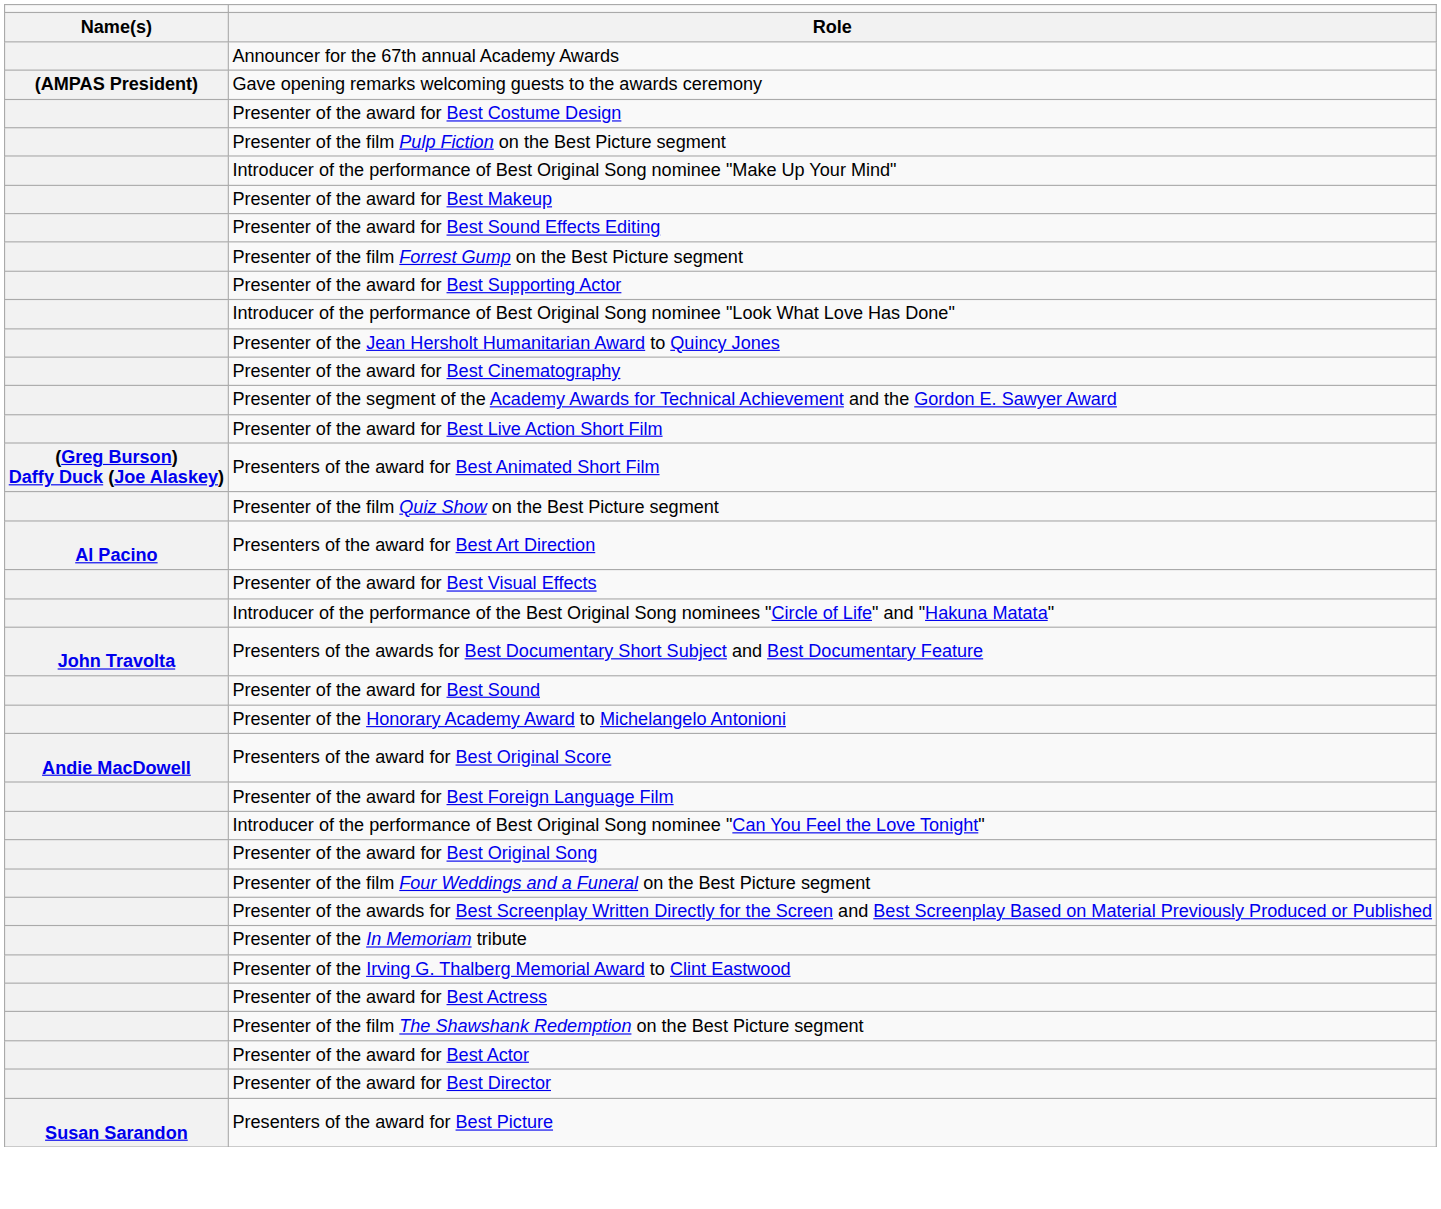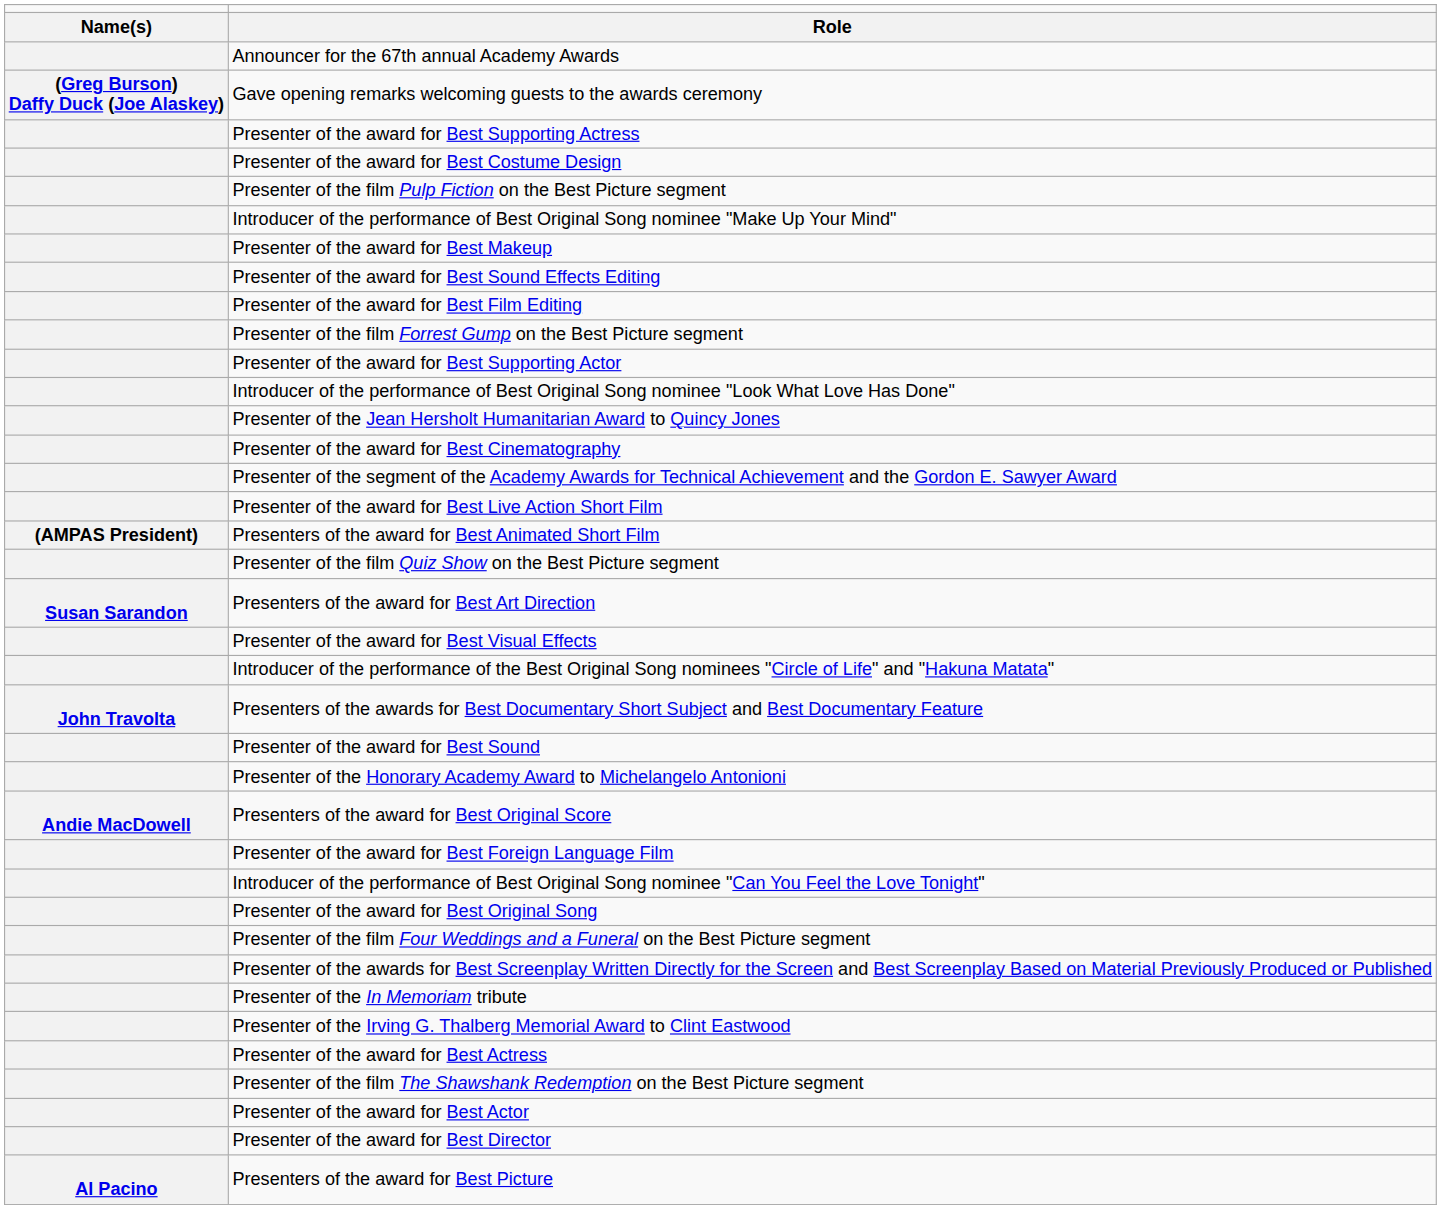 <table class="wikitable sortable">
 <tr>
 <td></td>
 </tr>
 <tr>
 <th scope="col">Name(s)</th>
 <th scope="col">Role</th>
 </tr>
 <tr>
 <th scope="row"></th>
 <td>Announcer for the 67th annual Academy Awards</td>
 </tr>
 <tr>
-<th scope="row"> (AMPAS President)</th>
+<th scope="row"> (<a href='#'>Greg Burson</a>) <br><a href='#'>Daffy Duck</a> (<a href='#'>Joe Alaskey</a>)</th>
 <td>Gave opening remarks welcoming guests to the awards ceremony</td>
+</tr>
+<tr>
+<th scope="row"></th>
+<td>Presenter of the award for <a href='#'>Best Supporting Actress</a></td>
 </tr>
 <tr>
 <th scope="row"></th>
 <td>Presenter of the award for <a href='#'>Best Costume Design</a></td>
 </tr>
 <tr>
 <th scope="row"></th>
 <td>Presenter of the film <em><a href='#'>Pulp Fiction</a></em> on the Best Picture segment</td>
 </tr>
 <tr>
 <th scope="row"></th>
 <td>Introducer of the performance of Best Original Song nominee "Make Up Your Mind"</td>
 </tr>
 <tr>
 <th scope="row"></th>
 <td>Presenter of the award for <a href='#'>Best Makeup</a></td>
 </tr>
 <tr>
 <th scope="row"></th>
 <td>Presenter of the award for <a href='#'>Best Sound Effects Editing</a></td>
+</tr>
+<tr>
+<th scope="row"></th>
+<td>Presenter of the award for <a href='#'>Best Film Editing</a></td>
 </tr>
 <tr>
 <th scope="row"></th>
 <td>Presenter of the film <em><a href='#'>Forrest Gump</a></em> on the Best Picture segment</td>
 </tr>
 <tr>
 <th scope="row"></th>
 <td>Presenter of the award for <a href='#'>Best Supporting Actor</a></td>
 </tr>
 <tr>
 <th scope="row"></th>
 <td>Introducer of the performance of Best Original Song nominee "Look What Love Has Done"</td>
 </tr>
 <tr>
 <th scope="row"></th>
 <td>Presenter of the <a href='#'>Jean Hersholt Humanitarian Award</a> to <a href='#'>Quincy Jones</a></td>
 </tr>
 <tr>
 <th scope="row"></th>
 <td>Presenter of the award for <a href='#'>Best Cinematography</a></td>
 </tr>
 <tr>
 <th scope="row"></th>
 <td>Presenter of the segment of the <a href='#'>Academy Awards for Technical Achievement</a> and the <a href='#'>Gordon E. Sawyer Award</a></td>
 </tr>
 <tr>
 <th scope="row"></th>
 <td>Presenter of the award for <a href='#'>Best Live Action Short Film</a></td>
 </tr>
 <tr>
-<th scope="row"> (<a href='#'>Greg Burson</a>) <br><a href='#'>Daffy Duck</a> (<a href='#'>Joe Alaskey</a>)</th>
+<th scope="row"> (AMPAS President)</th>
 <td>Presenters of the award for <a href='#'>Best Animated Short Film</a></td>
 </tr>
 <tr>
 <th scope="row"></th>
 <td>Presenter of the film <em><a href='#'>Quiz Show</a></em> on the Best Picture segment</td>
 </tr>
 <tr>
-<th scope="row"><br><a href='#'>Al Pacino</a></th>
+<th scope="row"><br><a href='#'>Susan Sarandon</a></th>
 <td>Presenters of the award for <a href='#'>Best Art Direction</a></td>
 </tr>
 <tr>
 <th scope="row"></th>
 <td>Presenter of the award for <a href='#'>Best Visual Effects</a></td>
 </tr>
 <tr>
 <th scope="row"></th>
 <td>Introducer of the performance of the Best Original Song nominees "<a href='#'>Circle of Life</a>" and "<a href='#'>Hakuna Matata</a>"</td>
 </tr>
 <tr>
 <th scope="row"><br><a href='#'>John Travolta</a></th>
 <td>Presenters of the awards for <a href='#'>Best Documentary Short Subject</a> and <a href='#'>Best Documentary Feature</a></td>
 </tr>
 <tr>
 <th scope="row"></th>
 <td>Presenter of the award for <a href='#'>Best Sound</a></td>
 </tr>
 <tr>
 <th scope="row"></th>
 <td>Presenter of the <a href='#'>Honorary Academy Award</a> to <a href='#'>Michelangelo Antonioni</a></td>
 </tr>
 <tr>
 <th scope="row"><br><a href='#'>Andie MacDowell</a></th>
 <td>Presenters of the award for <a href='#'>Best Original Score</a></td>
 </tr>
 <tr>
 <th scope="row"></th>
 <td>Presenter of the award for <a href='#'>Best Foreign Language Film</a></td>
 </tr>
 <tr>
 <th scope="row"></th>
 <td>Introducer of the performance of Best Original Song nominee "<a href='#'>Can You Feel the Love Tonight</a>"</td>
 </tr>
 <tr>
 <th scope="row"></th>
 <td>Presenter of the award for <a href='#'>Best Original Song</a></td>
 </tr>
 <tr>
 <th scope="row"></th>
 <td>Presenter of the film <em><a href='#'>Four Weddings and a Funeral</a></em> on the Best Picture segment</td>
 </tr>
 <tr>
 <th scope="row"></th>
 <td>Presenter of the awards for <a href='#'>Best Screenplay Written Directly for the Screen</a> and <a href='#'>Best Screenplay Based on Material Previously Produced or Published</a></td>
 </tr>
 <tr>
 <th scope="row"></th>
 <td>Presenter of the <em><a href='#'>In Memoriam</a></em> tribute</td>
 </tr>
 <tr>
 <th scope="row"></th>
 <td>Presenter of the <a href='#'>Irving G. Thalberg Memorial Award</a> to <a href='#'>Clint Eastwood</a></td>
 </tr>
 <tr>
 <th scope="row"></th>
 <td>Presenter of the award for <a href='#'>Best Actress</a></td>
 </tr>
 <tr>
 <th scope="row"></th>
 <td>Presenter of the film <em><a href='#'>The Shawshank Redemption</a></em> on the Best Picture segment</td>
 </tr>
 <tr>
 <th scope="row"></th>
 <td>Presenter of the award for <a href='#'>Best Actor</a></td>
 </tr>
 <tr>
 <th scope="row"></th>
 <td>Presenter of the award for <a href='#'>Best Director</a></td>
 </tr>
 <tr>
-<th scope="row"><br><a href='#'>Susan Sarandon</a></th>
+<th scope="row"><br><a href='#'>Al Pacino</a></th>
 <td>Presenters of the award for <a href='#'>Best Picture</a></td>
 </tr>
 </table>
